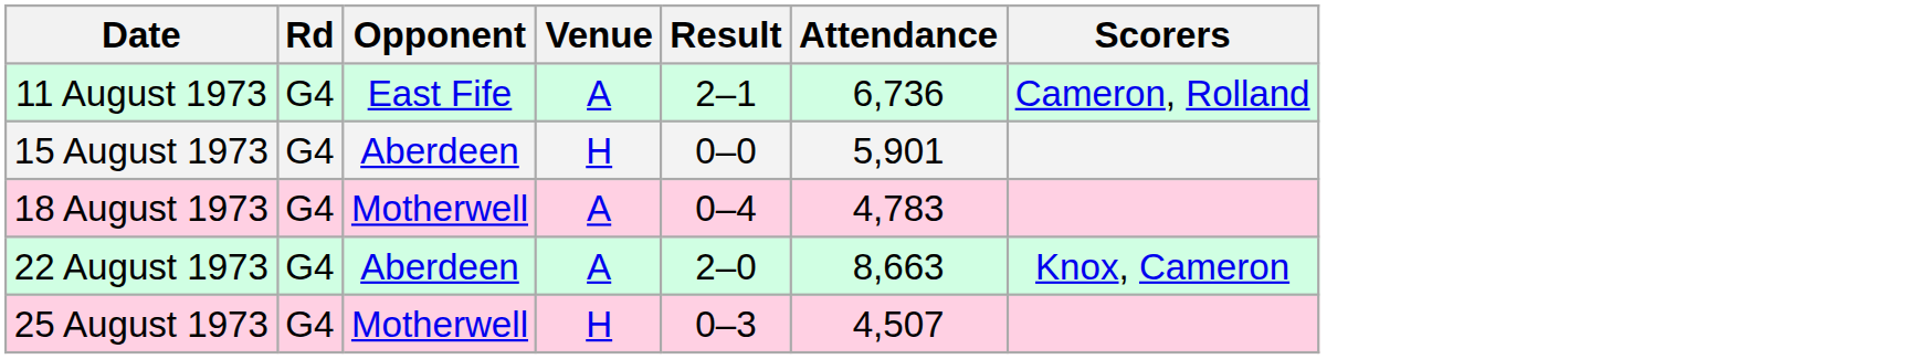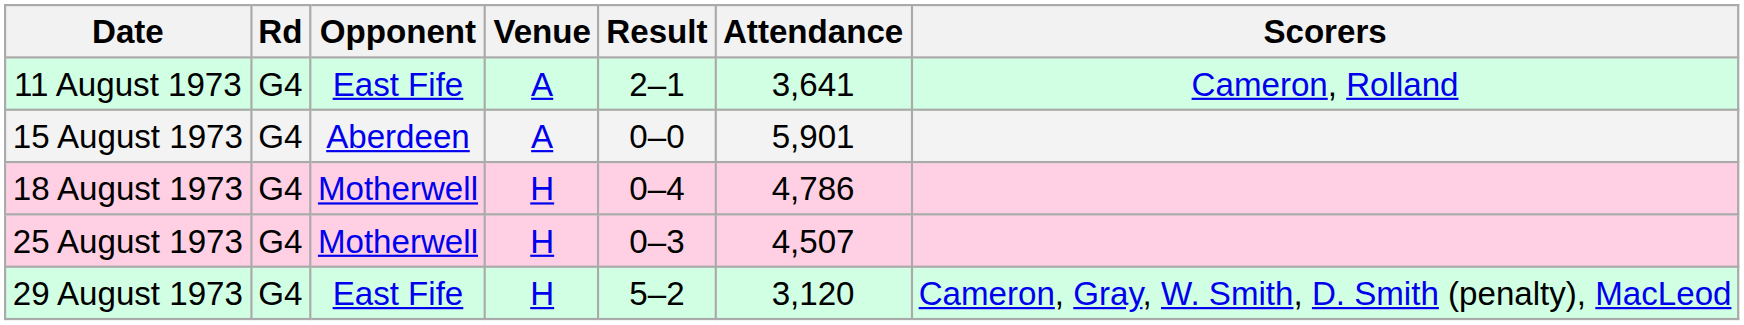 <table class="wikitable sortable" style="font-size:95%; text-align:center">
 <tr>
 <th>Date</th>
 <th>Rd</th>
 <th>Opponent</th>
 <th>Venue</th>
 <th>Result</th>
 <th>Attendance</th>
 <th>Scorers</th>
 </tr>
 <tr bgcolor = "#d0ffe3">
 <td>11 August 1973</td>
 <td>G4</td>
 <td><a href='#'>East Fife</a></td>
 <td><a href='#'>A</a></td>
 <td>2–1</td>
-<td>6,736</td>
+<td>3,641</td>
 <td><a href='#'>Cameron</a>, <a href='#'>Rolland</a></td>
 </tr>
 <tr bgcolor = "#f3f3f3">
 <td>15 August 1973</td>
 <td>G4</td>
 <td><a href='#'>Aberdeen</a></td>
-<td><a href='#'>H</a></td>
+<td><a href='#'>A</a></td>
 <td>0–0</td>
 <td>5,901</td>
 <td></td>
 </tr>
 <tr bgcolor = "#ffd0e3">
 <td>18 August 1973</td>
 <td>G4</td>
 <td><a href='#'>Motherwell</a></td>
-<td><a href='#'>A</a></td>
+<td><a href='#'>H</a></td>
 <td>0–4</td>
-<td>4,783</td>
+<td>4,786</td>
 <td></td>
-</tr>
-<tr bgcolor = "#d0ffe3">
-<td>22 August 1973</td>
-<td>G4</td>
-<td><a href='#'>Aberdeen</a></td>
-<td><a href='#'>A</a></td>
-<td>2–0</td>
-<td>8,663</td>
-<td><a href='#'>Knox</a>, <a href='#'>Cameron</a></td>
 </tr>
 <tr bgcolor = "#ffd0e3">
 <td>25 August 1973</td>
 <td>G4</td>
 <td><a href='#'>Motherwell</a></td>
 <td><a href='#'>H</a></td>
 <td>0–3</td>
 <td>4,507</td>
 <td></td>
 </tr>
+<tr bgcolor = "#d0ffe3">
+<td>29 August 1973</td>
+<td>G4</td>
+<td><a href='#'>East Fife</a></td>
+<td><a href='#'>H</a></td>
+<td>5–2</td>
+<td>3,120</td>
+<td><a href='#'>Cameron</a>, <a href='#'>Gray</a>, <a href='#'>W. Smith</a>, <a href='#'>D. Smith</a> (penalty), <a href='#'>MacLeod</a></td>
+</tr>
 </table>
